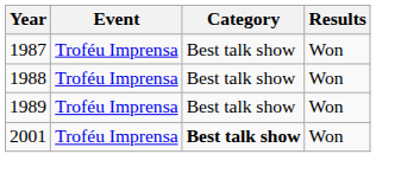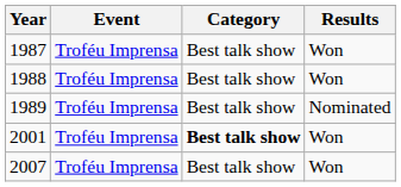 <table class="wikitable">
 <tr>
 <th>Year</th>
 <th>Event</th>
 <th>Category</th>
 <th>Results</th>
 </tr>
 <tr>
 <td>1987</td>
 <td><a href='#'>Troféu Imprensa</a></td>
 <td>Best talk show</td>
 <td>Won</td>
 </tr>
 <tr>
 <td>1988</td>
 <td><a href='#'>Troféu Imprensa</a></td>
 <td>Best talk show</td>
 <td>Won</td>
 </tr>
 <tr>
 <td>1989</td>
 <td><a href='#'>Troféu Imprensa</a></td>
 <td>Best talk show</td>
-<td>Won</td>
+<td>Nominated</td>
 </tr>
 <tr>
 <td>2001</td>
 <td><a href='#'>Troféu Imprensa</a></td>
 <td><strong>Best talk show</strong></td>
 <td>Won</td>
 </tr>
+<tr>
+<td>2007</td>
+<td><a href='#'>Troféu Imprensa</a></td>
+<td>Best talk show</td>
+<td>Won</td>
+</tr>
 </table>
